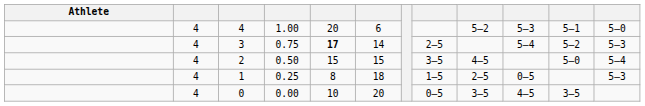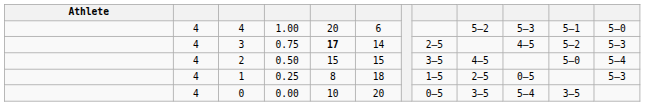 <table class="wikitable" style="text-align:center; font-size:90%;">
 <tr>
 <th width=200>Athlete</th>
 <th width=50></th>
 <th width=50></th>
 <th width=50></th>
 <th width=50></th>
 <th width=50></th>
 <th rowspan=6> </th>
 <th width=50></th>
 <th width=50></th>
 <th width=50></th>
 <th width=50></th>
 <th width=50></th>
 </tr>
 <tr>
 <td align=left></td>
 <td>4</td>
 <td>4</td>
 <td>1.00</td>
 <td>20</td>
 <td>6</td>
 <td></td>
 <td>5–2</td>
 <td>5–3</td>
 <td>5–1</td>
 <td>5–0</td>
 </tr>
 <tr>
 <td align=left></td>
 <td>4</td>
 <td>3</td>
 <td>0.75</td>
 <td><strong>17</strong></td>
 <td>14</td>
 <td>2–5</td>
 <td></td>
-<td>5–4</td>
+<td>4–5</td>
 <td>5–2</td>
 <td>5–3</td>
 </tr>
 <tr>
 <td align=left></td>
 <td>4</td>
 <td>2</td>
 <td>0.50</td>
 <td>15</td>
 <td>15</td>
 <td>3–5</td>
 <td>4–5</td>
 <td></td>
 <td>5–0</td>
 <td>5–4</td>
 </tr>
 <tr>
 <td align=left></td>
 <td>4</td>
 <td>1</td>
 <td>0.25</td>
 <td>8</td>
 <td>18</td>
 <td>1–5</td>
 <td>2–5</td>
 <td>0–5</td>
 <td></td>
 <td>5–3</td>
 </tr>
 <tr>
 <td align=left></td>
 <td>4</td>
 <td>0</td>
 <td>0.00</td>
 <td>10</td>
 <td>20</td>
 <td>0–5</td>
 <td>3–5</td>
-<td>4–5</td>
+<td>5–4</td>
 <td>3–5</td>
 <td></td>
 </tr>
 </table>
